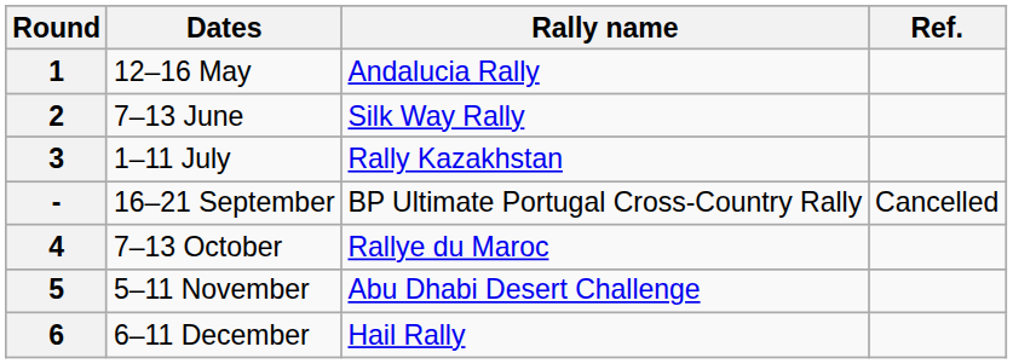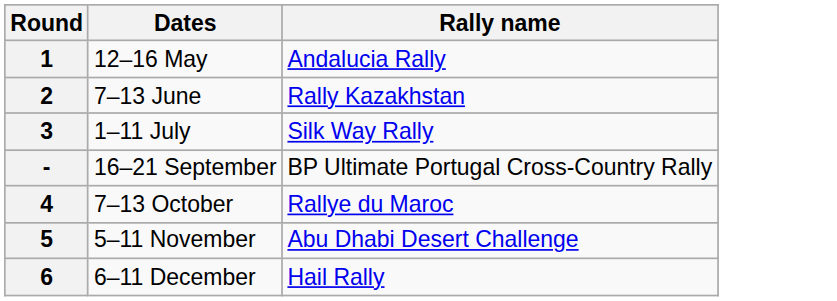 <table class="wikitable" style="font-size: 85%">
 <tr>
 <th>Round</th>
 <th>Dates</th>
 <th>Rally name</th>
-<th>Ref.</th>
 </tr>
 <tr>
 <th>1</th>
 <td>12–16 May</td>
 <td> <a href='#'>Andalucia Rally</a></td>
-<td></td>
 </tr>
 <tr>
 <th>2</th>
 <td>7–13 June</td>
-<td> <a href='#'>Silk Way Rally</a></td>
-<td></td>
+<td> <a href='#'>Rally Kazakhstan</a></td>
 </tr>
 <tr>
 <th>3</th>
 <td>1–11 July</td>
-<td> <a href='#'>Rally Kazakhstan</a></td>
-<td></td>
+<td> <a href='#'>Silk Way Rally</a></td>
 </tr>
 <tr>
 <th>-</th>
 <td>16–21 September</td>
 <td> BP Ultimate Portugal Cross-Country Rally</td>
-<td>Cancelled</td>
 </tr>
 <tr>
 <th>4</th>
 <td>7–13 October</td>
 <td> <a href='#'>Rallye du Maroc</a></td>
-<td></td>
 </tr>
 <tr>
 <th>5</th>
 <td>5–11 November</td>
 <td> <a href='#'>Abu Dhabi Desert Challenge</a></td>
-<td></td>
 </tr>
 <tr>
 <th>6</th>
 <td>6–11 December</td>
 <td> <a href='#'>Hail Rally</a></td>
-<td></td>
 </tr>
 </table>
